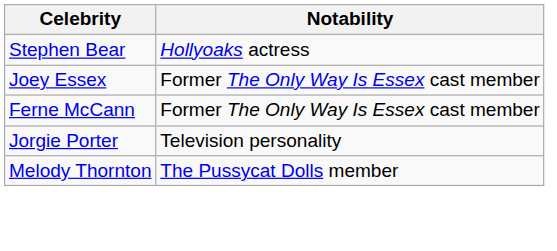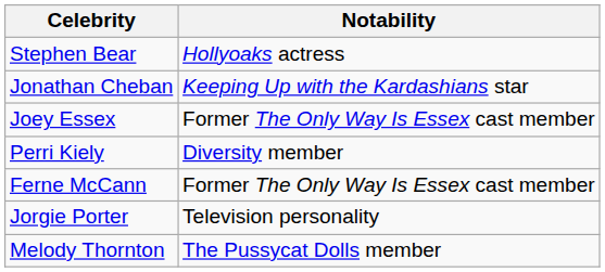 <table class="wikitable sortable">
 <tr>
 <th>Celebrity</th>
 <th>Notability</th>
 </tr>
 <tr>
 <td><a href='#'>Stephen Bear</a></td>
 <td><em><a href='#'>Hollyoaks</a></em> actress</td>
 </tr>
 <tr>
+<td><a href='#'>Jonathan Cheban</a></td>
+<td><em><a href='#'>Keeping Up with the Kardashians</a></em> star</td>
+</tr>
+<tr>
 <td><a href='#'>Joey Essex</a></td>
 <td>Former <em><a href='#'>The Only Way Is Essex</a></em> cast member</td>
+</tr>
+<tr>
+<td><a href='#'>Perri Kiely</a></td>
+<td><a href='#'>Diversity</a> member</td>
 </tr>
 <tr>
 <td><a href='#'>Ferne McCann</a></td>
 <td>Former <em>The Only Way Is Essex</em> cast member</td>
 </tr>
 <tr>
 <td><a href='#'>Jorgie Porter</a></td>
 <td>Television personality</td>
 </tr>
 <tr>
 <td><a href='#'>Melody Thornton</a></td>
 <td><a href='#'>The Pussycat Dolls</a> member</td>
 </tr>
 </table>
